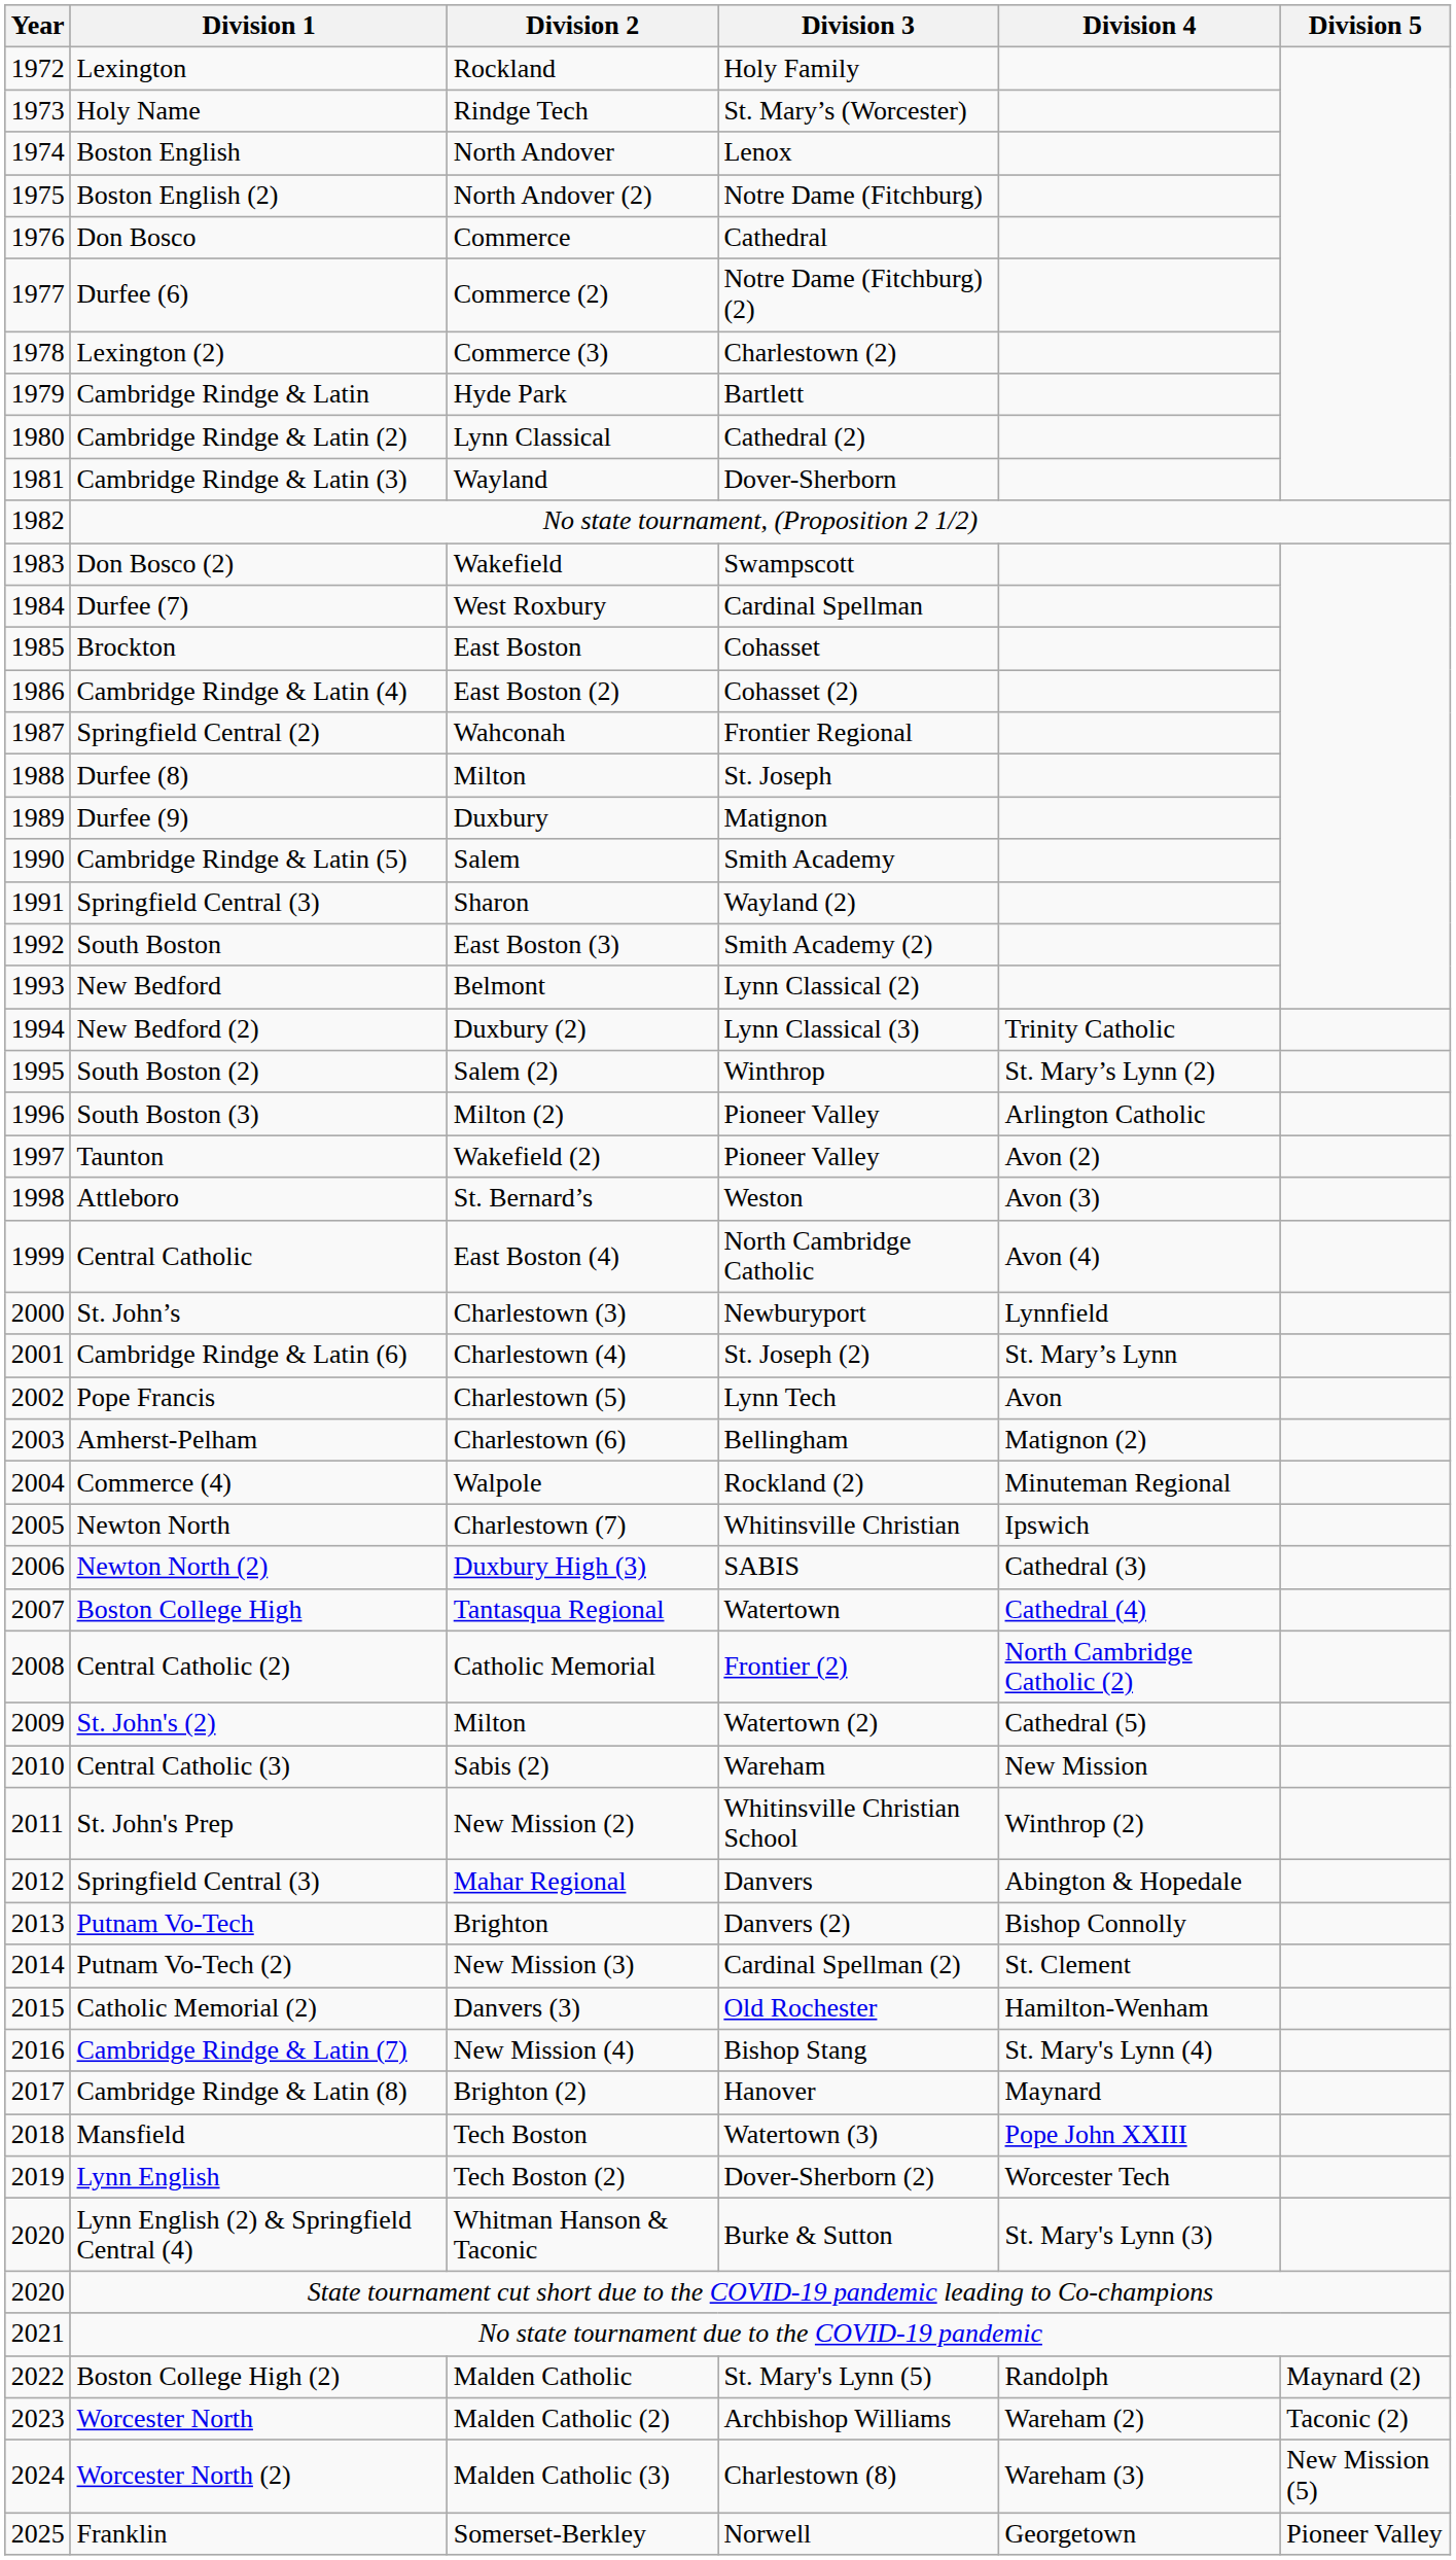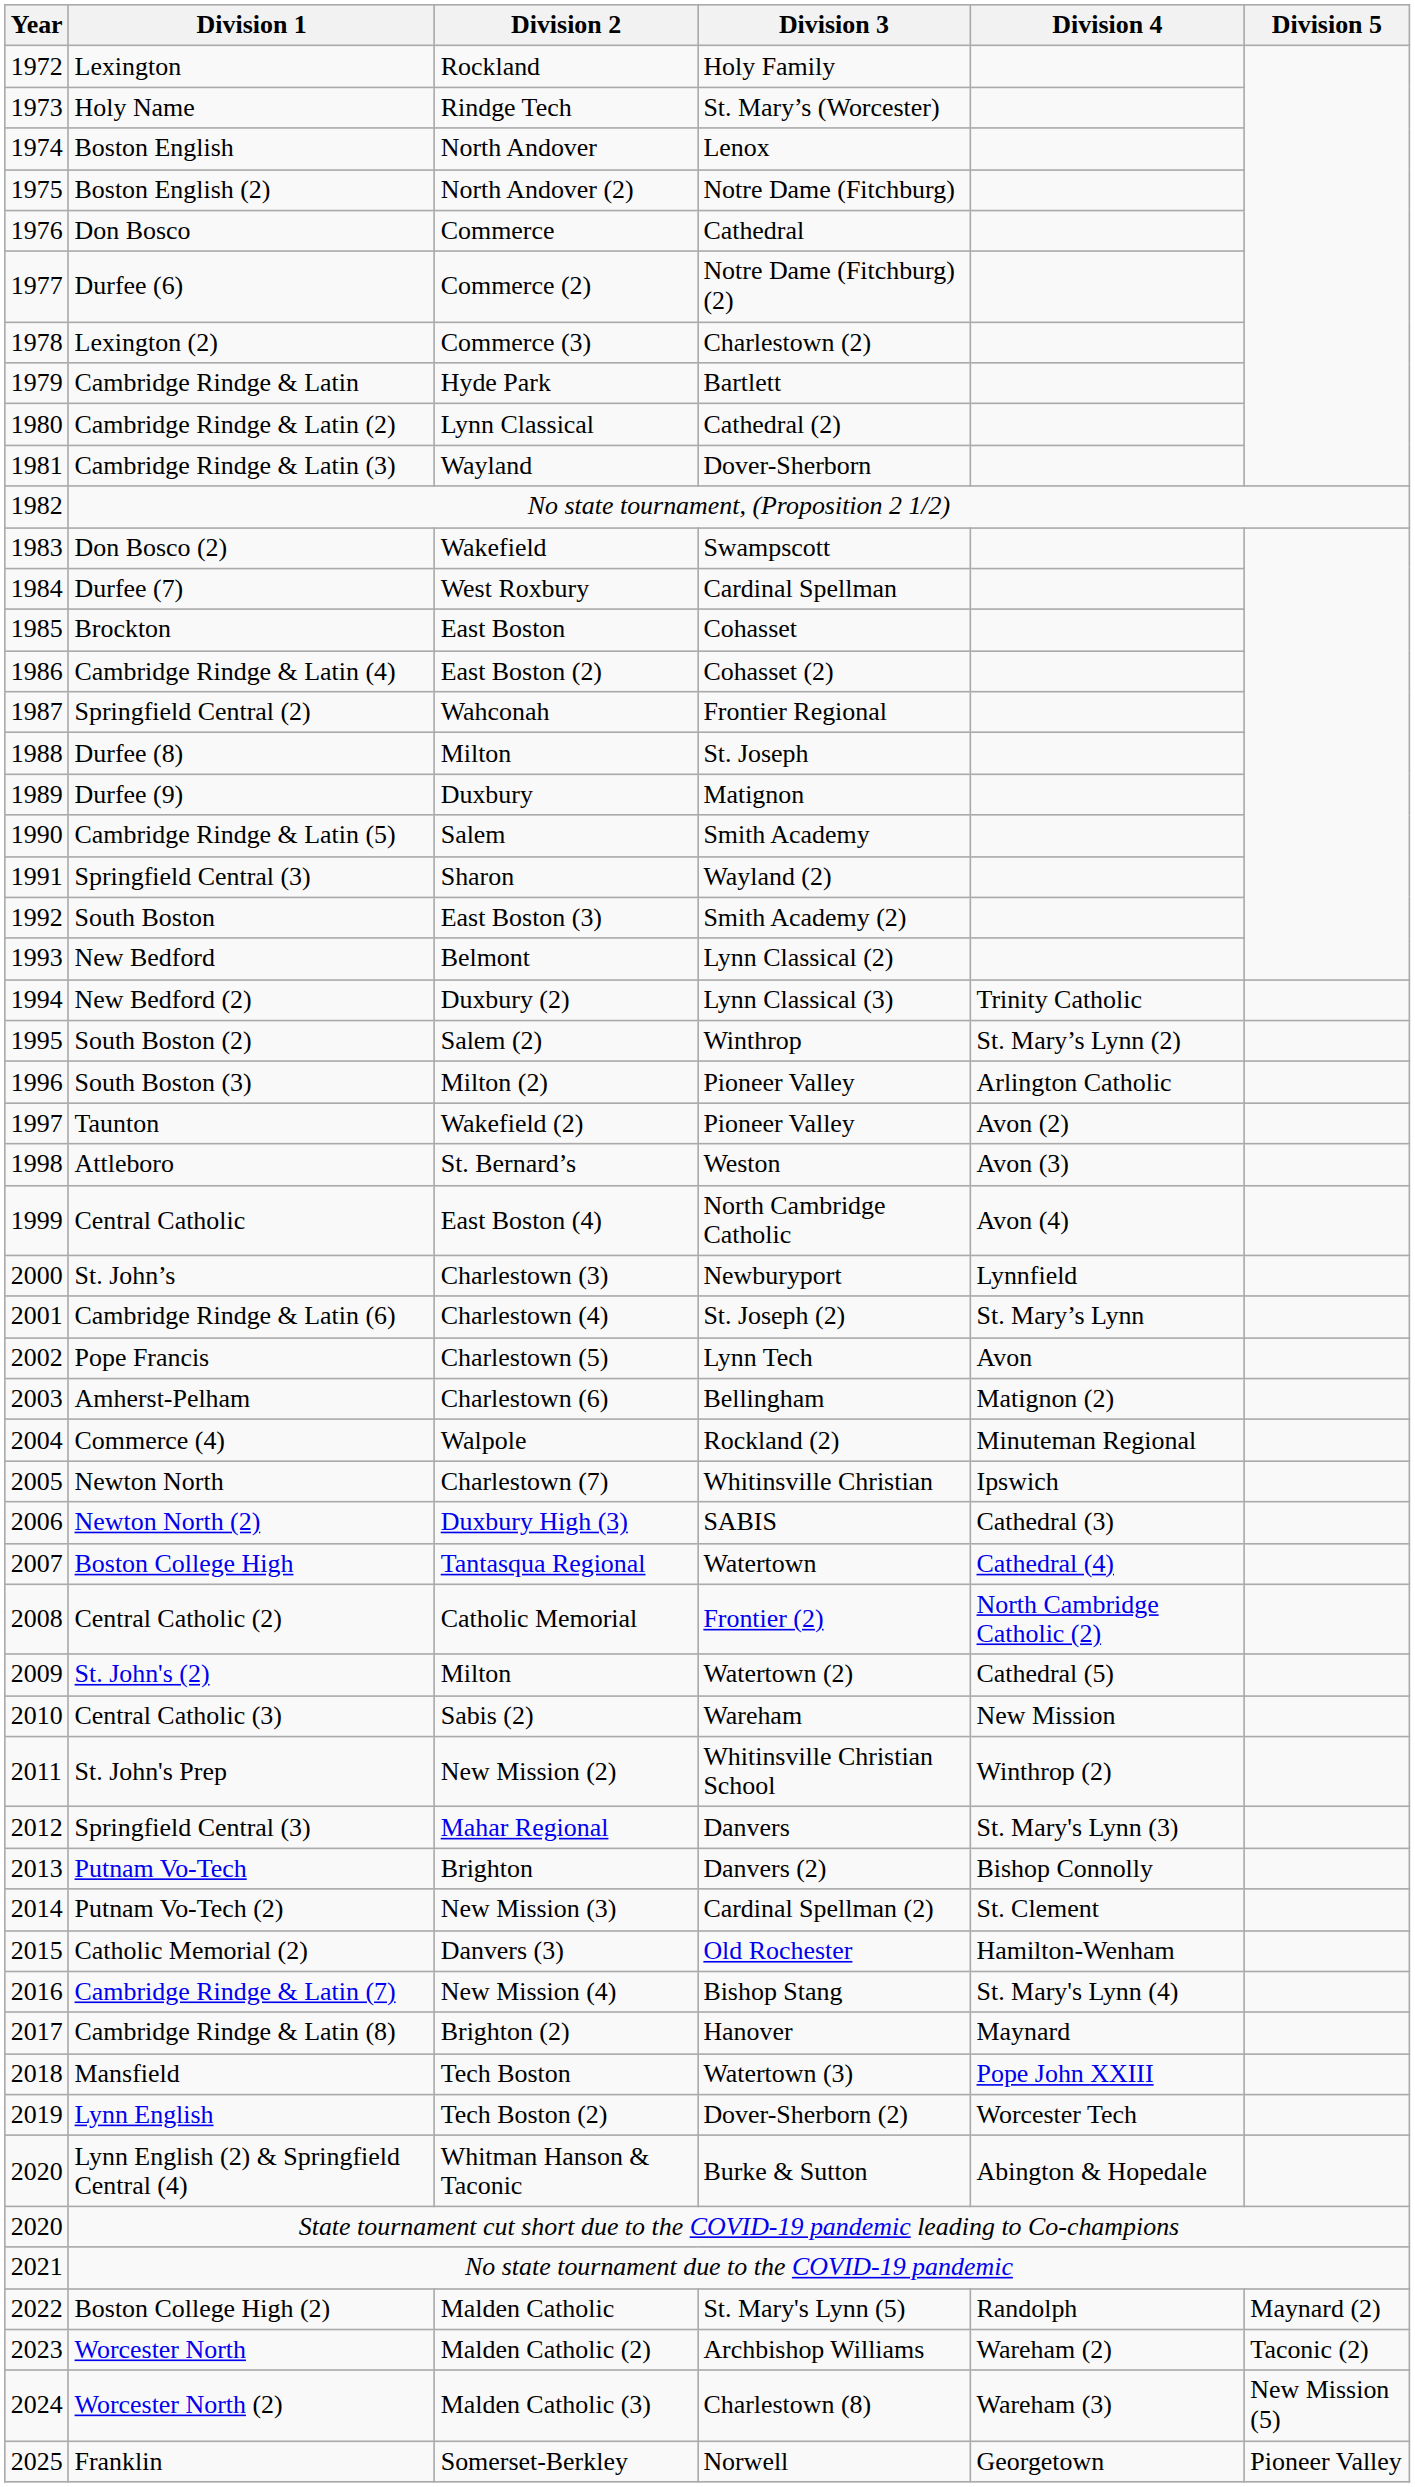 <table class="sortable wikitable">
 <tr>
 <th>Year</th>
 <th>Division 1</th>
 <th>Division 2</th>
 <th>Division 3</th>
 <th>Division 4</th>
 <th>Division 5</th>
 </tr>
 <tr>
 <td>1972</td>
 <td>Lexington</td>
 <td>Rockland</td>
 <td>Holy Family</td>
 <td></td>
 </tr>
 <tr>
 <td>1973</td>
 <td>Holy Name</td>
 <td>Rindge Tech</td>
 <td>St. Mary’s (Worcester)</td>
 <td></td>
 </tr>
 <tr>
 <td>1974</td>
 <td>Boston English</td>
 <td>North Andover</td>
 <td>Lenox</td>
 <td></td>
 </tr>
 <tr>
 <td>1975</td>
 <td>Boston English (2)</td>
 <td>North Andover (2)</td>
 <td>Notre Dame (Fitchburg)</td>
 <td></td>
 </tr>
 <tr>
 <td>1976</td>
 <td>Don Bosco</td>
 <td>Commerce</td>
 <td>Cathedral</td>
 <td></td>
 </tr>
 <tr>
 <td>1977</td>
 <td>Durfee (6)</td>
 <td>Commerce (2)</td>
 <td>Notre Dame (Fitchburg) (2)</td>
 <td></td>
 </tr>
 <tr>
 <td>1978</td>
 <td>Lexington (2)</td>
 <td>Commerce (3)</td>
 <td>Charlestown (2)</td>
 <td></td>
 </tr>
 <tr>
 <td>1979</td>
 <td>Cambridge Rindge & Latin</td>
 <td>Hyde Park</td>
 <td>Bartlett</td>
 <td></td>
 </tr>
 <tr>
 <td>1980</td>
 <td>Cambridge Rindge & Latin (2)</td>
 <td>Lynn Classical</td>
 <td>Cathedral (2)</td>
 <td></td>
 </tr>
 <tr>
 <td>1981</td>
 <td>Cambridge Rindge & Latin (3)</td>
 <td>Wayland</td>
 <td>Dover-Sherborn</td>
 <td></td>
 </tr>
 <tr>
 <td>1982</td>
 <td colspan="5" align=center><em>No state tournament, (Proposition 2 1/2)</em></td>
 </tr>
 <tr>
 <td>1983</td>
 <td>Don Bosco (2)</td>
 <td>Wakefield</td>
 <td>Swampscott</td>
 <td></td>
 </tr>
 <tr>
 <td>1984</td>
 <td>Durfee (7)</td>
 <td>West Roxbury</td>
 <td>Cardinal Spellman</td>
 <td></td>
 </tr>
 <tr>
 <td>1985</td>
 <td>Brockton</td>
 <td>East Boston</td>
 <td>Cohasset</td>
 <td></td>
 </tr>
 <tr>
 <td>1986</td>
 <td>Cambridge Rindge & Latin (4)</td>
 <td>East Boston (2)</td>
 <td>Cohasset (2)</td>
 <td></td>
 </tr>
 <tr>
 <td>1987</td>
 <td>Springfield Central (2)</td>
 <td>Wahconah</td>
 <td>Frontier Regional</td>
 <td></td>
 </tr>
 <tr>
 <td>1988</td>
 <td>Durfee (8)</td>
 <td>Milton</td>
 <td>St. Joseph</td>
 <td></td>
 </tr>
 <tr>
 <td>1989</td>
 <td>Durfee (9)</td>
 <td>Duxbury</td>
 <td>Matignon</td>
 <td></td>
 </tr>
 <tr>
 <td>1990</td>
 <td>Cambridge Rindge & Latin (5)</td>
 <td>Salem</td>
 <td>Smith Academy</td>
 <td></td>
 </tr>
 <tr>
 <td>1991</td>
 <td>Springfield Central (3)</td>
 <td>Sharon</td>
 <td>Wayland (2)</td>
 <td></td>
 </tr>
 <tr>
 <td>1992</td>
 <td>South Boston</td>
 <td>East Boston (3)</td>
 <td>Smith Academy (2)</td>
 <td></td>
 </tr>
 <tr>
 <td>1993</td>
 <td>New Bedford</td>
 <td>Belmont</td>
 <td>Lynn Classical (2)</td>
 <td></td>
 </tr>
 <tr>
 <td>1994</td>
 <td>New Bedford (2)</td>
 <td>Duxbury (2)</td>
 <td>Lynn Classical (3)</td>
 <td>Trinity Catholic</td>
 <td></td>
 </tr>
 <tr>
 <td>1995</td>
 <td>South Boston (2)</td>
 <td>Salem (2)</td>
 <td>Winthrop</td>
 <td>St. Mary’s Lynn (2)</td>
 <td></td>
 </tr>
 <tr>
 <td>1996</td>
 <td>South Boston (3)</td>
 <td>Milton (2)</td>
 <td>Pioneer Valley</td>
 <td>Arlington Catholic</td>
 <td></td>
 </tr>
 <tr>
 <td>1997</td>
 <td>Taunton</td>
 <td>Wakefield (2)</td>
 <td>Pioneer Valley</td>
 <td>Avon (2)</td>
 <td></td>
 </tr>
 <tr>
 <td>1998</td>
 <td>Attleboro</td>
 <td>St. Bernard’s</td>
 <td>Weston</td>
 <td>Avon (3)</td>
 <td></td>
 </tr>
 <tr>
 <td>1999</td>
 <td>Central Catholic</td>
 <td>East Boston (4)</td>
 <td>North Cambridge Catholic</td>
 <td>Avon (4)</td>
 <td></td>
 </tr>
 <tr>
 <td>2000</td>
 <td>St. John’s</td>
 <td>Charlestown (3)</td>
 <td>Newburyport</td>
 <td>Lynnfield</td>
 <td></td>
 </tr>
 <tr>
 <td>2001</td>
 <td>Cambridge Rindge & Latin (6)</td>
 <td>Charlestown (4)</td>
 <td>St. Joseph (2)</td>
 <td>St. Mary’s Lynn</td>
 <td></td>
 </tr>
 <tr>
 <td>2002</td>
 <td>Pope Francis</td>
 <td>Charlestown (5)</td>
 <td>Lynn Tech</td>
 <td>Avon</td>
 <td></td>
 </tr>
 <tr>
 <td>2003</td>
 <td>Amherst-Pelham</td>
 <td>Charlestown (6)</td>
 <td>Bellingham</td>
 <td>Matignon (2)</td>
 <td></td>
 </tr>
 <tr>
 <td>2004</td>
 <td>Commerce (4)</td>
 <td>Walpole</td>
 <td>Rockland (2)</td>
 <td>Minuteman Regional</td>
 <td></td>
 </tr>
 <tr>
 <td>2005</td>
 <td>Newton North</td>
 <td>Charlestown (7)</td>
 <td>Whitinsville Christian</td>
 <td>Ipswich</td>
 <td></td>
 </tr>
 <tr>
 <td>2006</td>
 <td><a href='#'>Newton North (2)</a></td>
 <td><a href='#'>Duxbury High (3)</a></td>
 <td>SABIS</td>
 <td Cathedral High School(Boston)>Cathedral (3)</td>
 <td></td>
 </tr>
 <tr>
 <td>2007</td>
 <td><a href='#'>Boston College High</a></td>
 <td><a href='#'>Tantasqua Regional</a></td>
 <td>Watertown</td>
 <td><a href='#'>Cathedral (4)</a></td>
 <td></td>
 </tr>
 <tr>
 <td>2008</td>
 <td>Central Catholic (2)</td>
 <td>Catholic Memorial</td>
 <td><a href='#'>Frontier (2)</a></td>
 <td><a href='#'>North Cambridge Catholic (2)</a></td>
 <td></td>
 </tr>
 <tr>
 <td>2009</td>
 <td><a href='#'>St. John's (2)</a></td>
 <td>Milton</td>
 <td>Watertown (2)</td>
 <td>Cathedral (5)</td>
 <td></td>
 </tr>
 <tr>
 <td>2010</td>
 <td>Central Catholic (3)</td>
 <td>Sabis (2)</td>
 <td>Wareham</td>
 <td>New Mission</td>
 <td></td>
 </tr>
 <tr>
 <td>2011</td>
 <td>St. John's Prep</td>
 <td>New Mission (2)</td>
 <td>Whitinsville Christian School</td>
 <td>Winthrop (2)</td>
 <td></td>
 </tr>
 <tr>
 <td>2012</td>
 <td>Springfield Central (3)</td>
 <td><a href='#'>Mahar Regional</a></td>
 <td>Danvers</td>
-<td>Abington & Hopedale</td>
+<td>St. Mary's Lynn (3)</td>
 <td></td>
 </tr>
 <tr>
 <td>2013</td>
 <td><a href='#'>Putnam Vo-Tech</a></td>
 <td>Brighton</td>
 <td>Danvers (2)</td>
 <td>Bishop Connolly</td>
 <td></td>
 </tr>
 <tr>
 <td>2014</td>
 <td>Putnam Vo-Tech (2)</td>
 <td>New Mission (3)</td>
 <td>Cardinal Spellman (2)</td>
 <td>St. Clement</td>
 <td></td>
 </tr>
 <tr>
 <td>2015</td>
 <td>Catholic Memorial (2)</td>
 <td>Danvers (3)</td>
 <td><a href='#'>Old Rochester</a></td>
 <td>Hamilton-Wenham</td>
 <td></td>
 </tr>
 <tr>
 <td>2016</td>
 <td><a href='#'>Cambridge Rindge & Latin (7)</a></td>
 <td>New Mission (4)</td>
 <td>Bishop Stang</td>
 <td>St. Mary's Lynn (4)</td>
 <td></td>
 </tr>
 <tr>
 <td>2017</td>
 <td>Cambridge Rindge & Latin (8)</td>
 <td>Brighton (2)</td>
 <td>Hanover</td>
 <td>Maynard</td>
 <td></td>
 </tr>
 <tr>
 <td>2018</td>
 <td>Mansfield</td>
 <td>Tech Boston</td>
 <td>Watertown (3)</td>
 <td><a href='#'>Pope John XXIII</a></td>
 <td></td>
 </tr>
 <tr>
 <td>2019</td>
 <td><a href='#'>Lynn English</a></td>
 <td>Tech Boston (2)</td>
 <td>Dover-Sherborn (2)</td>
 <td>Worcester Tech</td>
 <td></td>
 </tr>
 <tr>
 <td>2020</td>
 <td>Lynn English (2) & Springfield Central (4)</td>
 <td>Whitman Hanson & Taconic</td>
 <td>Burke & Sutton</td>
-<td>St. Mary's Lynn (3)</td>
+<td>Abington & Hopedale</td>
 <td></td>
 </tr>
 <tr>
 <td>2020</td>
 <td colspan="5" align=center><em>State tournament cut short due to the <a href='#'>COVID-19 pandemic</a> leading to Co-champions</em></td>
 </tr>
 <tr>
 <td>2021</td>
 <td colspan="5" align=center><em>No state tournament due to the <a href='#'>COVID-19 pandemic</a></em></td>
 </tr>
 <tr>
 <td>2022</td>
 <td>Boston College High (2)</td>
 <td>Malden Catholic</td>
 <td>St. Mary's Lynn (5)</td>
 <td>Randolph</td>
 <td>Maynard (2)</td>
 </tr>
 <tr>
 <td>2023</td>
 <td><a href='#'>Worcester North</a></td>
 <td>Malden Catholic (2)</td>
 <td>Archbishop Williams</td>
 <td>Wareham (2)</td>
 <td>Taconic (2)</td>
 </tr>
 <tr>
 <td>2024</td>
 <td><a href='#'>Worcester North</a> (2)</td>
 <td>Malden Catholic (3)</td>
 <td>Charlestown (8)</td>
 <td>Wareham (3)</td>
 <td>New Mission (5)</td>
 </tr>
 <tr>
 <td>2025</td>
 <td>Franklin</td>
 <td>Somerset-Berkley</td>
 <td>Norwell</td>
 <td>Georgetown</td>
 <td>Pioneer Valley</td>
 </tr>
 </table>
